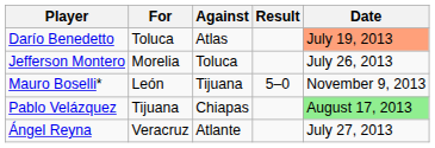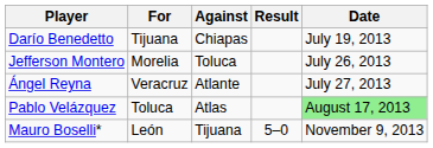 <table class="wikitable sortable">
 <tr>
 <th>Player</th>
 <th>For</th>
 <th>Against</th>
 <th align=center>Result</th>
 <th>Date</th>
 </tr>
 <tr>
 <td> <a href='#'>Darío Benedetto</a></td>
-<td>Toluca</td>
-<td>Atlas</td>
+<td>Tijuana</td>
+<td>Chiapas</td>
 <td align="center"></td>
-<td style="background: lightsalmon;">July 19, 2013</td>
+<td>July 19, 2013</td>
 </tr>
 <tr>
 <td> <a href='#'>Jefferson Montero</a></td>
 <td>Morelia</td>
 <td>Toluca</td>
 <td align="center"></td>
 <td>July 26, 2013</td>
 </tr>
 <tr>
+<td> <a href='#'>Ángel Reyna</a></td>
+<td>Veracruz</td>
+<td>Atlante</td>
+<td align="center"></td>
+<td>July 27, 2013</td>
+</tr>
+<tr>
+<td> <a href='#'>Pablo Velázquez</a></td>
+<td>Toluca</td>
+<td>Atlas</td>
+<td align="center"></td>
+<td style="background: lightgreen;">August 17, 2013</td>
+</tr>
+<tr>
 <td> <a href='#'>Mauro Boselli</a>*</td>
 <td>León</td>
 <td>Tijuana</td>
 <td align="center">5–0</td>
 <td>November 9, 2013</td>
 </tr>
-<tr>
-<td> <a href='#'>Pablo Velázquez</a></td>
-<td>Tijuana</td>
-<td>Chiapas</td>
-<td align="center"></td>
-<td style="background: lightgreen;">August 17, 2013</td>
-</tr>
-<tr>
-<td> <a href='#'>Ángel Reyna</a></td>
-<td>Veracruz</td>
-<td>Atlante</td>
-<td align="center"></td>
-<td>July 27, 2013</td>
-</tr>
 </table>
